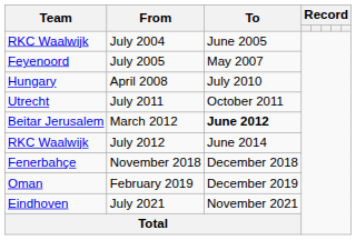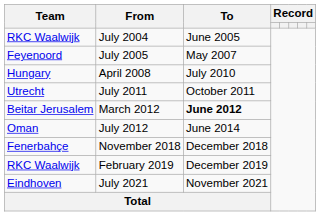 <table class=wikitable style="text-align: center">
 <tr>
 <th rowspan=2>Team</th>
 <th rowspan=2>From</th>
 <th rowspan=2>To</th>
 <th colspan=5>Record</th>
 </tr>
 <tr>
 <th></th>
 <th></th>
 <th></th>
 <th></th>
 <th></th>
 </tr>
 <tr>
 <td align=left><a href='#'>RKC Waalwijk</a></td>
 <td align=left>July 2004</td>
 <td align=left>June 2005<br></td>
 </tr>
 <tr>
 <td align=left><a href='#'>Feyenoord</a></td>
 <td align=left>July 2005</td>
 <td align=left>May 2007<br></td>
 </tr>
 <tr>
 <td align=left><a href='#'>Hungary</a></td>
 <td align=left>April 2008</td>
 <td align=left>July 2010<br></td>
 </tr>
 <tr>
 <td align=left><a href='#'>Utrecht</a></td>
 <td align=left>July 2011</td>
 <td align=left>October 2011<br></td>
 </tr>
 <tr>
 <td align=left><a href='#'>Beitar Jerusalem</a></td>
 <td align=left>March 2012</td>
 <td align=left><strong>June 2012<br></strong></td>
 </tr>
 <tr>
-<td align=left><a href='#'>RKC Waalwijk</a></td>
+<td align=left><a href='#'>Oman</a></td>
 <td align=left>July 2012</td>
 <td align=left>June 2014<br></td>
 </tr>
 <tr>
 <td align=left><a href='#'>Fenerbahçe</a></td>
 <td align=left>November 2018</td>
 <td align=left>December 2018<br></td>
 </tr>
 <tr>
-<td align=left><a href='#'>Oman</a></td>
+<td align=left><a href='#'>RKC Waalwijk</a></td>
 <td align=left>February 2019</td>
 <td align=left>December 2019<br></td>
 </tr>
 <tr>
 <td align=left><a href='#'>Eindhoven</a></td>
 <td align=left>July 2021</td>
 <td align=left>November 2021<br></td>
 </tr>
 <tr>
 <th colspan=3>Total<br></th>
 </tr>
 </table>
